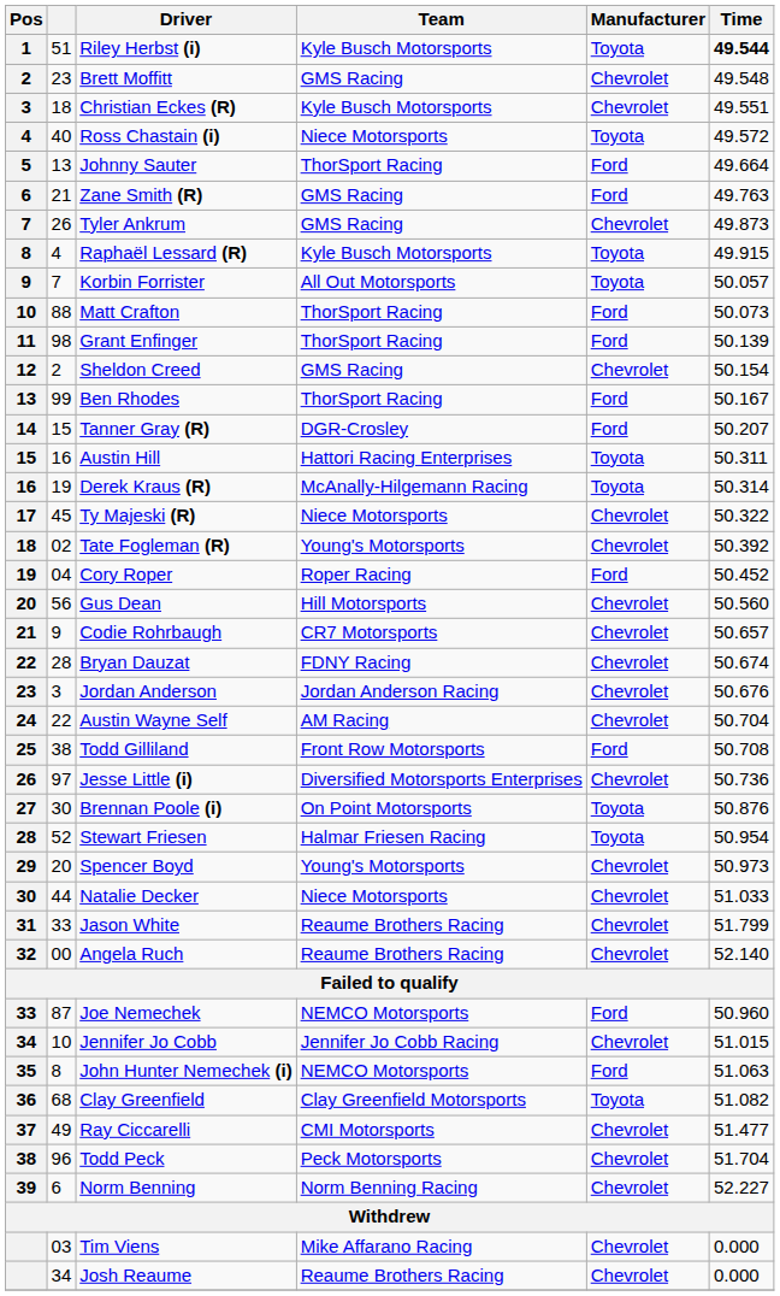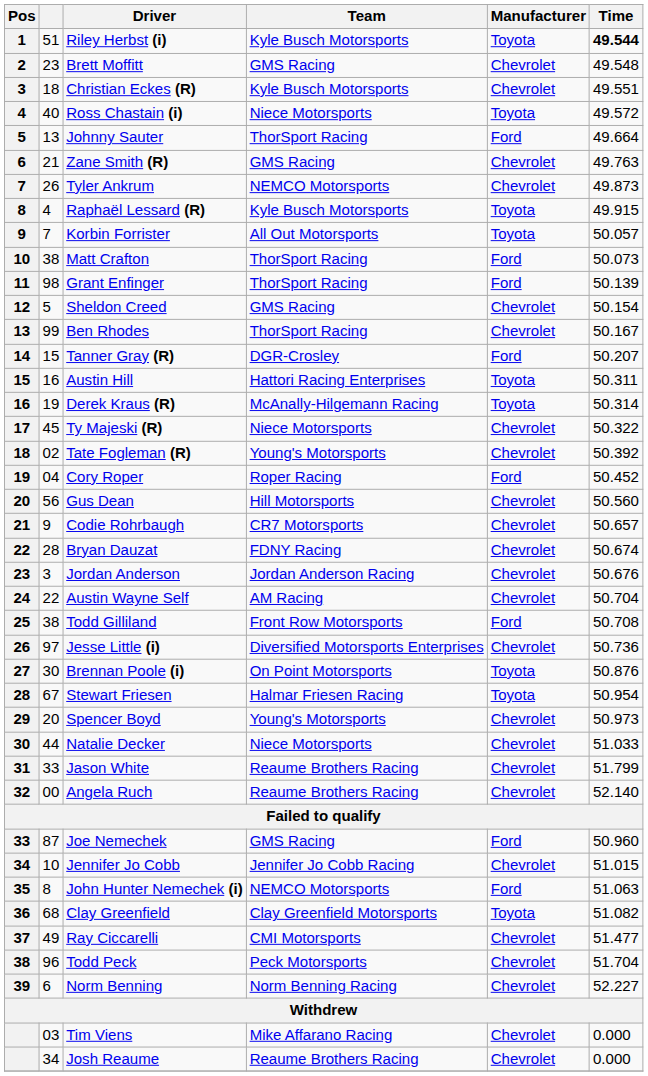 <table class="wikitable" style="font-size:98%">
 <tr>
 <th>Pos</th>
 <th></th>
 <th>Driver</th>
 <th>Team</th>
 <th>Manufacturer</th>
 <th>Time</th>
 </tr>
 <tr>
 <th>1</th>
 <td>51</td>
 <td><a href='#'>Riley Herbst</a> <strong>(i)</strong></td>
 <td><a href='#'>Kyle Busch Motorsports</a></td>
 <td><a href='#'>Toyota</a></td>
 <td><strong>49.544</strong></td>
 </tr>
 <tr>
 <th>2</th>
 <td>23</td>
 <td><a href='#'>Brett Moffitt</a></td>
 <td><a href='#'>GMS Racing</a></td>
 <td><a href='#'>Chevrolet</a></td>
 <td>49.548</td>
 </tr>
 <tr>
 <th>3</th>
 <td>18</td>
 <td><a href='#'>Christian Eckes</a> <strong>(R)</strong></td>
 <td><a href='#'>Kyle Busch Motorsports</a></td>
 <td><a href='#'>Chevrolet</a></td>
 <td>49.551</td>
 </tr>
 <tr>
 <th>4</th>
 <td>40</td>
 <td><a href='#'>Ross Chastain</a> <strong>(i)</strong></td>
 <td><a href='#'>Niece Motorsports</a></td>
 <td><a href='#'>Toyota</a></td>
 <td>49.572</td>
 </tr>
 <tr>
 <th>5</th>
 <td>13</td>
 <td><a href='#'>Johnny Sauter</a></td>
 <td><a href='#'>ThorSport Racing</a></td>
 <td><a href='#'>Ford</a></td>
 <td>49.664</td>
 </tr>
 <tr>
 <th>6</th>
 <td>21</td>
 <td><a href='#'>Zane Smith</a> <strong>(R)</strong></td>
 <td><a href='#'>GMS Racing</a></td>
-<td><a href='#'>Ford</a></td>
+<td><a href='#'>Chevrolet</a></td>
 <td>49.763</td>
 </tr>
 <tr>
 <th>7</th>
 <td>26</td>
 <td><a href='#'>Tyler Ankrum</a></td>
-<td><a href='#'>GMS Racing</a></td>
+<td><a href='#'>NEMCO Motorsports</a></td>
 <td><a href='#'>Chevrolet</a></td>
 <td>49.873</td>
 </tr>
 <tr>
 <th>8</th>
 <td>4</td>
 <td><a href='#'>Raphaël Lessard</a> <strong>(R)</strong></td>
 <td><a href='#'>Kyle Busch Motorsports</a></td>
 <td><a href='#'>Toyota</a></td>
 <td>49.915</td>
 </tr>
 <tr>
 <th>9</th>
 <td>7</td>
 <td><a href='#'>Korbin Forrister</a></td>
 <td><a href='#'>All Out Motorsports</a></td>
 <td><a href='#'>Toyota</a></td>
 <td>50.057</td>
 </tr>
 <tr>
 <th>10</th>
-<td>88</td>
+<td>38</td>
 <td><a href='#'>Matt Crafton</a></td>
 <td><a href='#'>ThorSport Racing</a></td>
 <td><a href='#'>Ford</a></td>
 <td>50.073</td>
 </tr>
 <tr>
 <th>11</th>
 <td>98</td>
 <td><a href='#'>Grant Enfinger</a></td>
 <td><a href='#'>ThorSport Racing</a></td>
 <td><a href='#'>Ford</a></td>
 <td>50.139</td>
 </tr>
 <tr>
 <th>12</th>
-<td>2</td>
+<td>5</td>
 <td><a href='#'>Sheldon Creed</a></td>
 <td><a href='#'>GMS Racing</a></td>
 <td><a href='#'>Chevrolet</a></td>
 <td>50.154</td>
 </tr>
 <tr>
 <th>13</th>
 <td>99</td>
 <td><a href='#'>Ben Rhodes</a></td>
 <td><a href='#'>ThorSport Racing</a></td>
-<td><a href='#'>Ford</a></td>
+<td><a href='#'>Chevrolet</a></td>
 <td>50.167</td>
 </tr>
 <tr>
 <th>14</th>
 <td>15</td>
 <td><a href='#'>Tanner Gray</a> <strong>(R)</strong></td>
 <td><a href='#'>DGR-Crosley</a></td>
 <td><a href='#'>Ford</a></td>
 <td>50.207</td>
 </tr>
 <tr>
 <th>15</th>
 <td>16</td>
 <td><a href='#'>Austin Hill</a></td>
 <td><a href='#'>Hattori Racing Enterprises</a></td>
 <td><a href='#'>Toyota</a></td>
 <td>50.311</td>
 </tr>
 <tr>
 <th>16</th>
 <td>19</td>
 <td><a href='#'>Derek Kraus</a> <strong>(R)</strong></td>
 <td><a href='#'>McAnally-Hilgemann Racing</a></td>
 <td><a href='#'>Toyota</a></td>
 <td>50.314</td>
 </tr>
 <tr>
 <th>17</th>
 <td>45</td>
 <td><a href='#'>Ty Majeski</a> <strong>(R)</strong></td>
 <td><a href='#'>Niece Motorsports</a></td>
 <td><a href='#'>Chevrolet</a></td>
 <td>50.322</td>
 </tr>
 <tr>
 <th>18</th>
 <td>02</td>
 <td><a href='#'>Tate Fogleman</a> <strong>(R)</strong></td>
 <td><a href='#'>Young's Motorsports</a></td>
 <td><a href='#'>Chevrolet</a></td>
 <td>50.392</td>
 </tr>
 <tr>
 <th>19</th>
 <td>04</td>
 <td><a href='#'>Cory Roper</a></td>
 <td><a href='#'>Roper Racing</a></td>
 <td><a href='#'>Ford</a></td>
 <td>50.452</td>
 </tr>
 <tr>
 <th>20</th>
 <td>56</td>
 <td><a href='#'>Gus Dean</a></td>
 <td><a href='#'>Hill Motorsports</a></td>
 <td><a href='#'>Chevrolet</a></td>
 <td>50.560</td>
 </tr>
 <tr>
 <th>21</th>
 <td>9</td>
 <td><a href='#'>Codie Rohrbaugh</a></td>
 <td><a href='#'>CR7 Motorsports</a></td>
 <td><a href='#'>Chevrolet</a></td>
 <td>50.657</td>
 </tr>
 <tr>
 <th>22</th>
 <td>28</td>
 <td><a href='#'>Bryan Dauzat</a></td>
 <td><a href='#'>FDNY Racing</a></td>
 <td><a href='#'>Chevrolet</a></td>
 <td>50.674</td>
 </tr>
 <tr>
 <th>23</th>
 <td>3</td>
 <td><a href='#'>Jordan Anderson</a></td>
 <td><a href='#'>Jordan Anderson Racing</a></td>
 <td><a href='#'>Chevrolet</a></td>
 <td>50.676</td>
 </tr>
 <tr>
 <th>24</th>
 <td>22</td>
 <td><a href='#'>Austin Wayne Self</a></td>
 <td><a href='#'>AM Racing</a></td>
 <td><a href='#'>Chevrolet</a></td>
 <td>50.704</td>
 </tr>
 <tr>
 <th>25</th>
 <td>38</td>
 <td><a href='#'>Todd Gilliland</a></td>
 <td><a href='#'>Front Row Motorsports</a></td>
 <td><a href='#'>Ford</a></td>
 <td>50.708</td>
 </tr>
 <tr>
 <th>26</th>
 <td>97</td>
 <td><a href='#'>Jesse Little</a> <strong>(i)</strong></td>
 <td><a href='#'>Diversified Motorsports Enterprises</a></td>
 <td><a href='#'>Chevrolet</a></td>
 <td>50.736</td>
 </tr>
 <tr>
 <th>27</th>
 <td>30</td>
 <td><a href='#'>Brennan Poole</a> <strong>(i)</strong></td>
 <td><a href='#'>On Point Motorsports</a></td>
 <td><a href='#'>Toyota</a></td>
 <td>50.876</td>
 </tr>
 <tr>
 <th>28</th>
-<td>52</td>
+<td>67</td>
 <td><a href='#'>Stewart Friesen</a></td>
 <td><a href='#'>Halmar Friesen Racing</a></td>
 <td><a href='#'>Toyota</a></td>
 <td>50.954</td>
 </tr>
 <tr>
 <th>29</th>
 <td>20</td>
 <td><a href='#'>Spencer Boyd</a></td>
 <td><a href='#'>Young's Motorsports</a></td>
 <td><a href='#'>Chevrolet</a></td>
 <td>50.973</td>
 </tr>
 <tr>
 <th>30</th>
 <td>44</td>
 <td><a href='#'>Natalie Decker</a></td>
 <td><a href='#'>Niece Motorsports</a></td>
 <td><a href='#'>Chevrolet</a></td>
 <td>51.033</td>
 </tr>
 <tr>
 <th>31</th>
 <td>33</td>
 <td><a href='#'>Jason White</a></td>
 <td><a href='#'>Reaume Brothers Racing</a></td>
 <td><a href='#'>Chevrolet</a></td>
 <td>51.799</td>
 </tr>
 <tr>
 <th>32</th>
 <td>00</td>
 <td><a href='#'>Angela Ruch</a></td>
 <td><a href='#'>Reaume Brothers Racing</a></td>
 <td><a href='#'>Chevrolet</a></td>
 <td>52.140</td>
 </tr>
 <tr>
 <th colspan="6">Failed to qualify</th>
 </tr>
 <tr>
 <th>33</th>
 <td>87</td>
 <td><a href='#'>Joe Nemechek</a></td>
-<td><a href='#'>NEMCO Motorsports</a></td>
+<td><a href='#'>GMS Racing</a></td>
 <td><a href='#'>Ford</a></td>
 <td>50.960</td>
 </tr>
 <tr>
 <th>34</th>
 <td>10</td>
 <td><a href='#'>Jennifer Jo Cobb</a></td>
 <td><a href='#'>Jennifer Jo Cobb Racing</a></td>
 <td><a href='#'>Chevrolet</a></td>
 <td>51.015</td>
 </tr>
 <tr>
 <th>35</th>
 <td>8</td>
 <td><a href='#'>John Hunter Nemechek</a> <strong>(i)</strong></td>
 <td><a href='#'>NEMCO Motorsports</a></td>
 <td><a href='#'>Ford</a></td>
 <td>51.063</td>
 </tr>
 <tr>
 <th>36</th>
 <td>68</td>
 <td><a href='#'>Clay Greenfield</a></td>
 <td><a href='#'>Clay Greenfield Motorsports</a></td>
 <td><a href='#'>Toyota</a></td>
 <td>51.082</td>
 </tr>
 <tr>
 <th>37</th>
 <td>49</td>
 <td><a href='#'>Ray Ciccarelli</a></td>
 <td><a href='#'>CMI Motorsports</a></td>
 <td><a href='#'>Chevrolet</a></td>
 <td>51.477</td>
 </tr>
 <tr>
 <th>38</th>
 <td>96</td>
 <td><a href='#'>Todd Peck</a></td>
 <td><a href='#'>Peck Motorsports</a></td>
 <td><a href='#'>Chevrolet</a></td>
 <td>51.704</td>
 </tr>
 <tr>
 <th>39</th>
 <td>6</td>
 <td><a href='#'>Norm Benning</a></td>
 <td><a href='#'>Norm Benning Racing</a></td>
 <td><a href='#'>Chevrolet</a></td>
 <td>52.227</td>
 </tr>
 <tr>
 <th colspan="6">Withdrew</th>
 </tr>
 <tr>
 <th></th>
 <td>03</td>
 <td><a href='#'>Tim Viens</a></td>
 <td><a href='#'>Mike Affarano Racing</a></td>
 <td><a href='#'>Chevrolet</a></td>
 <td>0.000</td>
 </tr>
 <tr>
 <th></th>
 <td>34</td>
 <td><a href='#'>Josh Reaume</a></td>
 <td><a href='#'>Reaume Brothers Racing</a></td>
 <td><a href='#'>Chevrolet</a></td>
 <td>0.000</td>
 </tr>
 <tr>
 </tr>
 </table>
